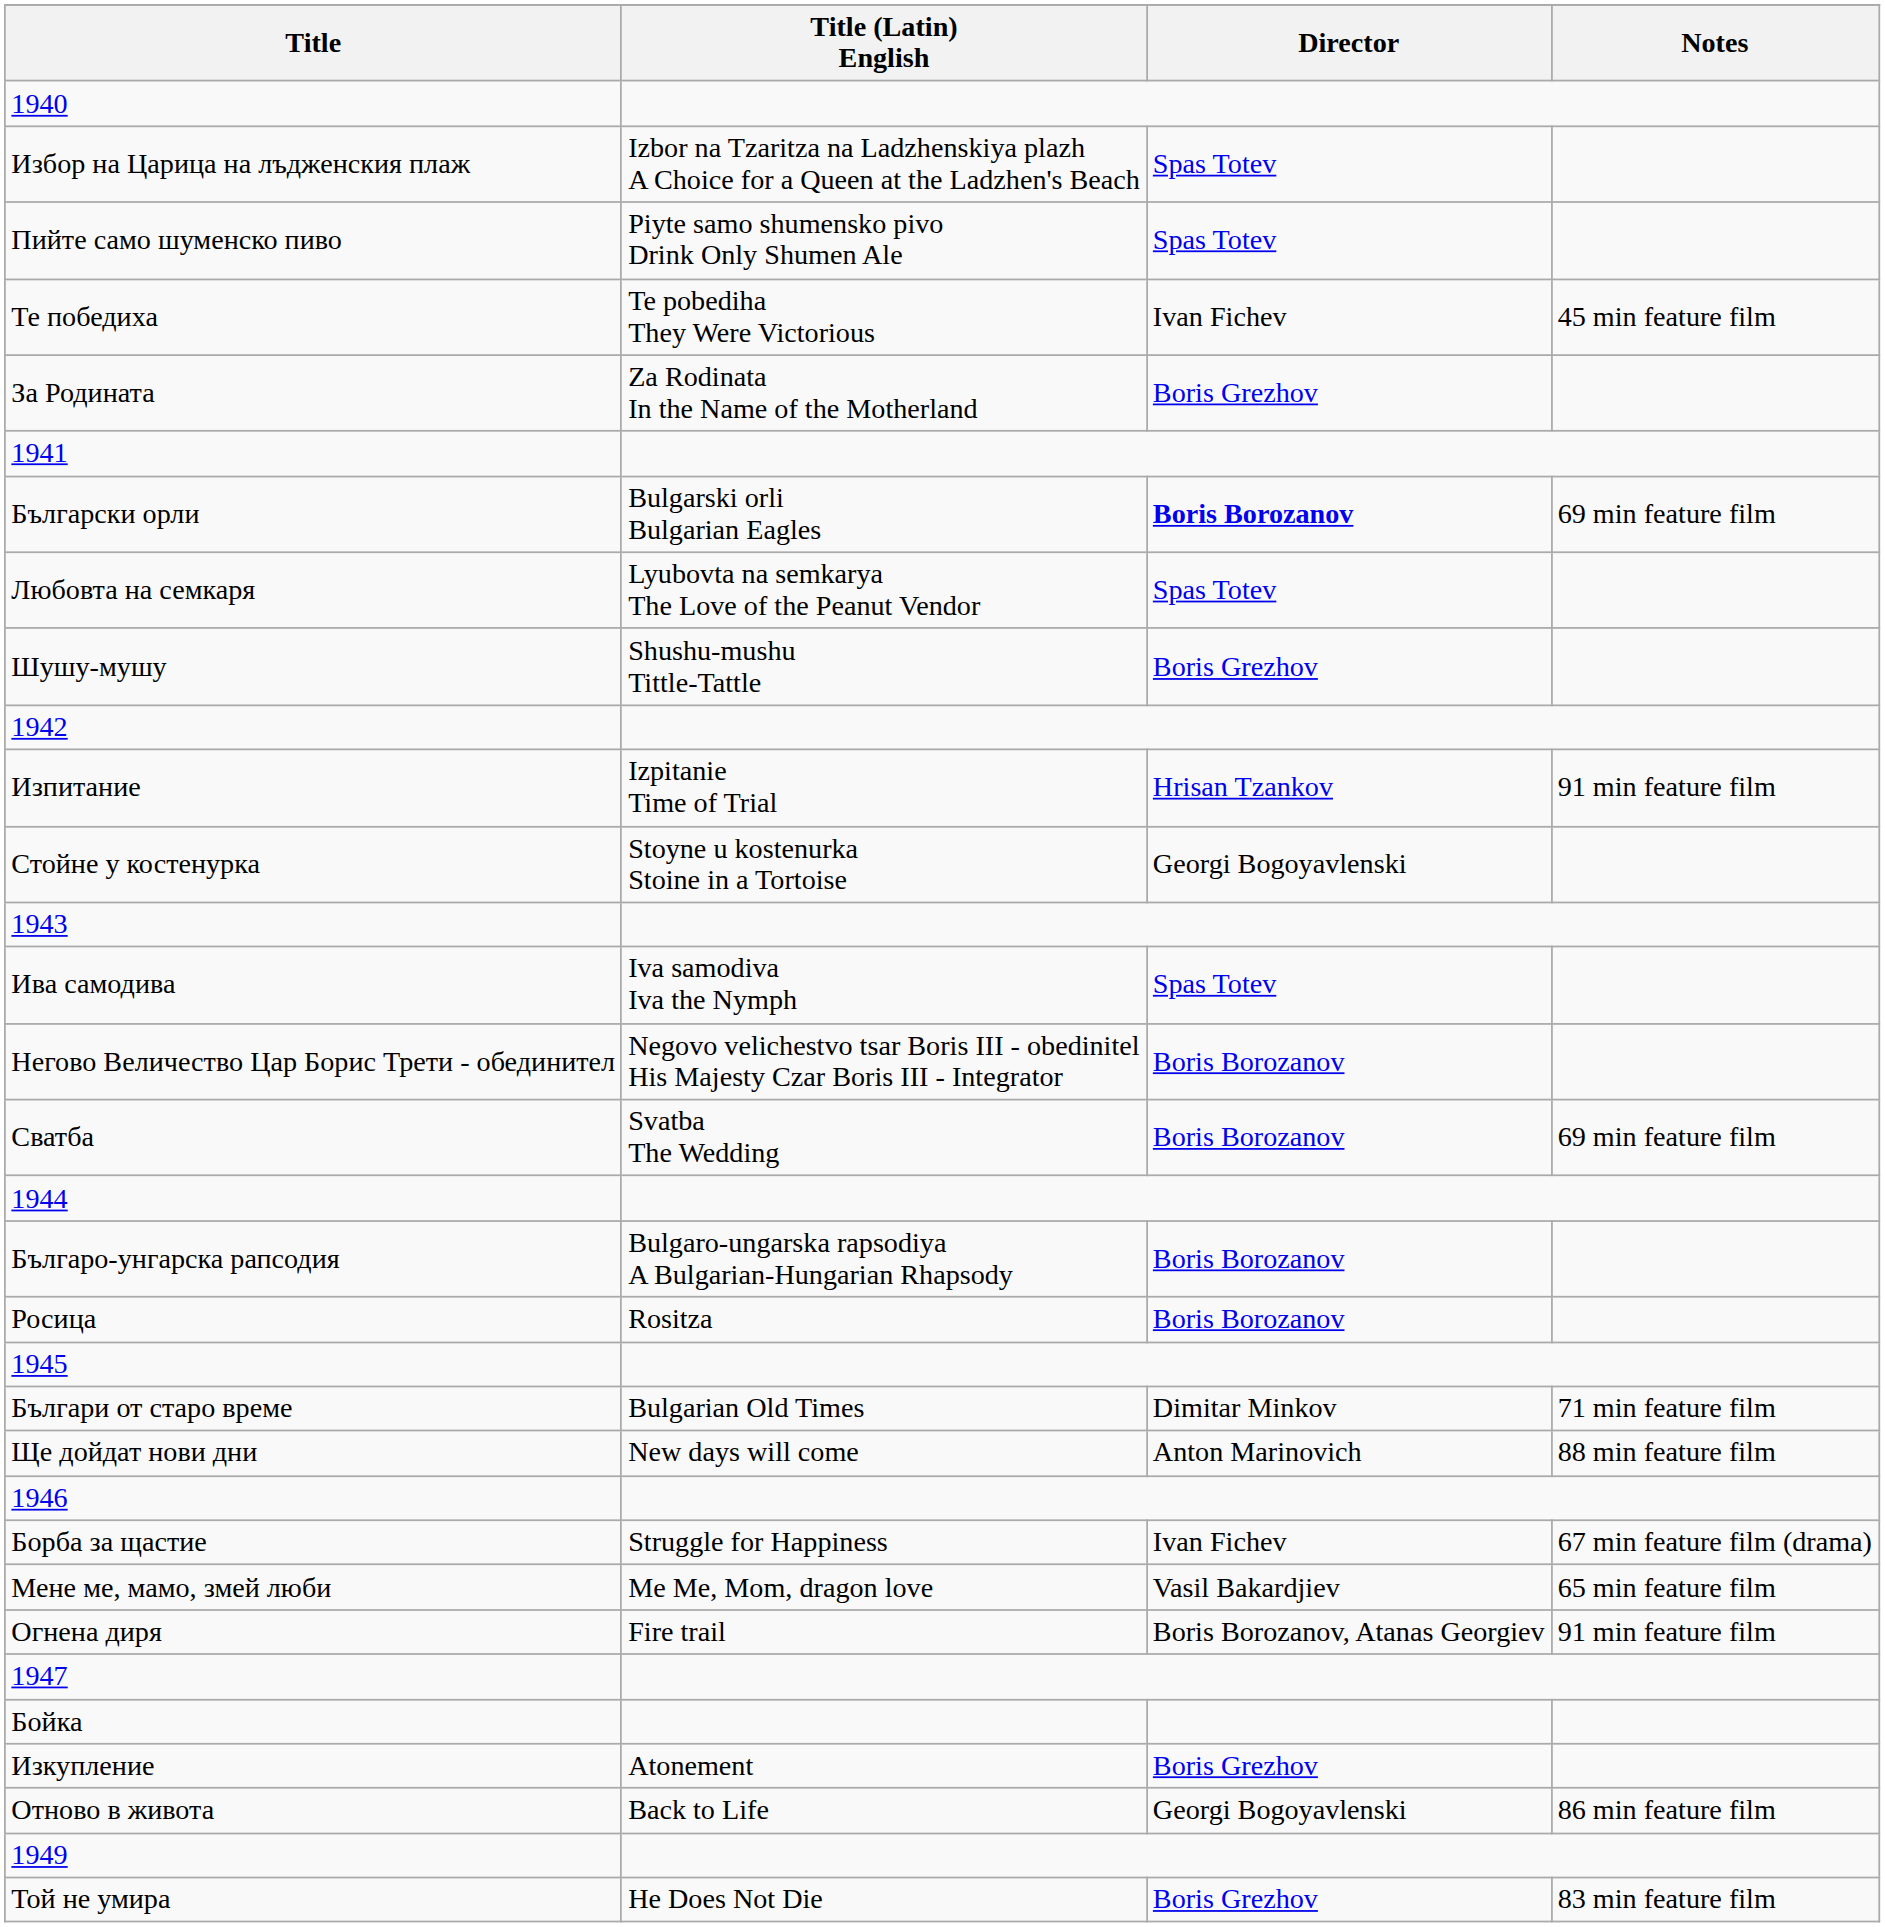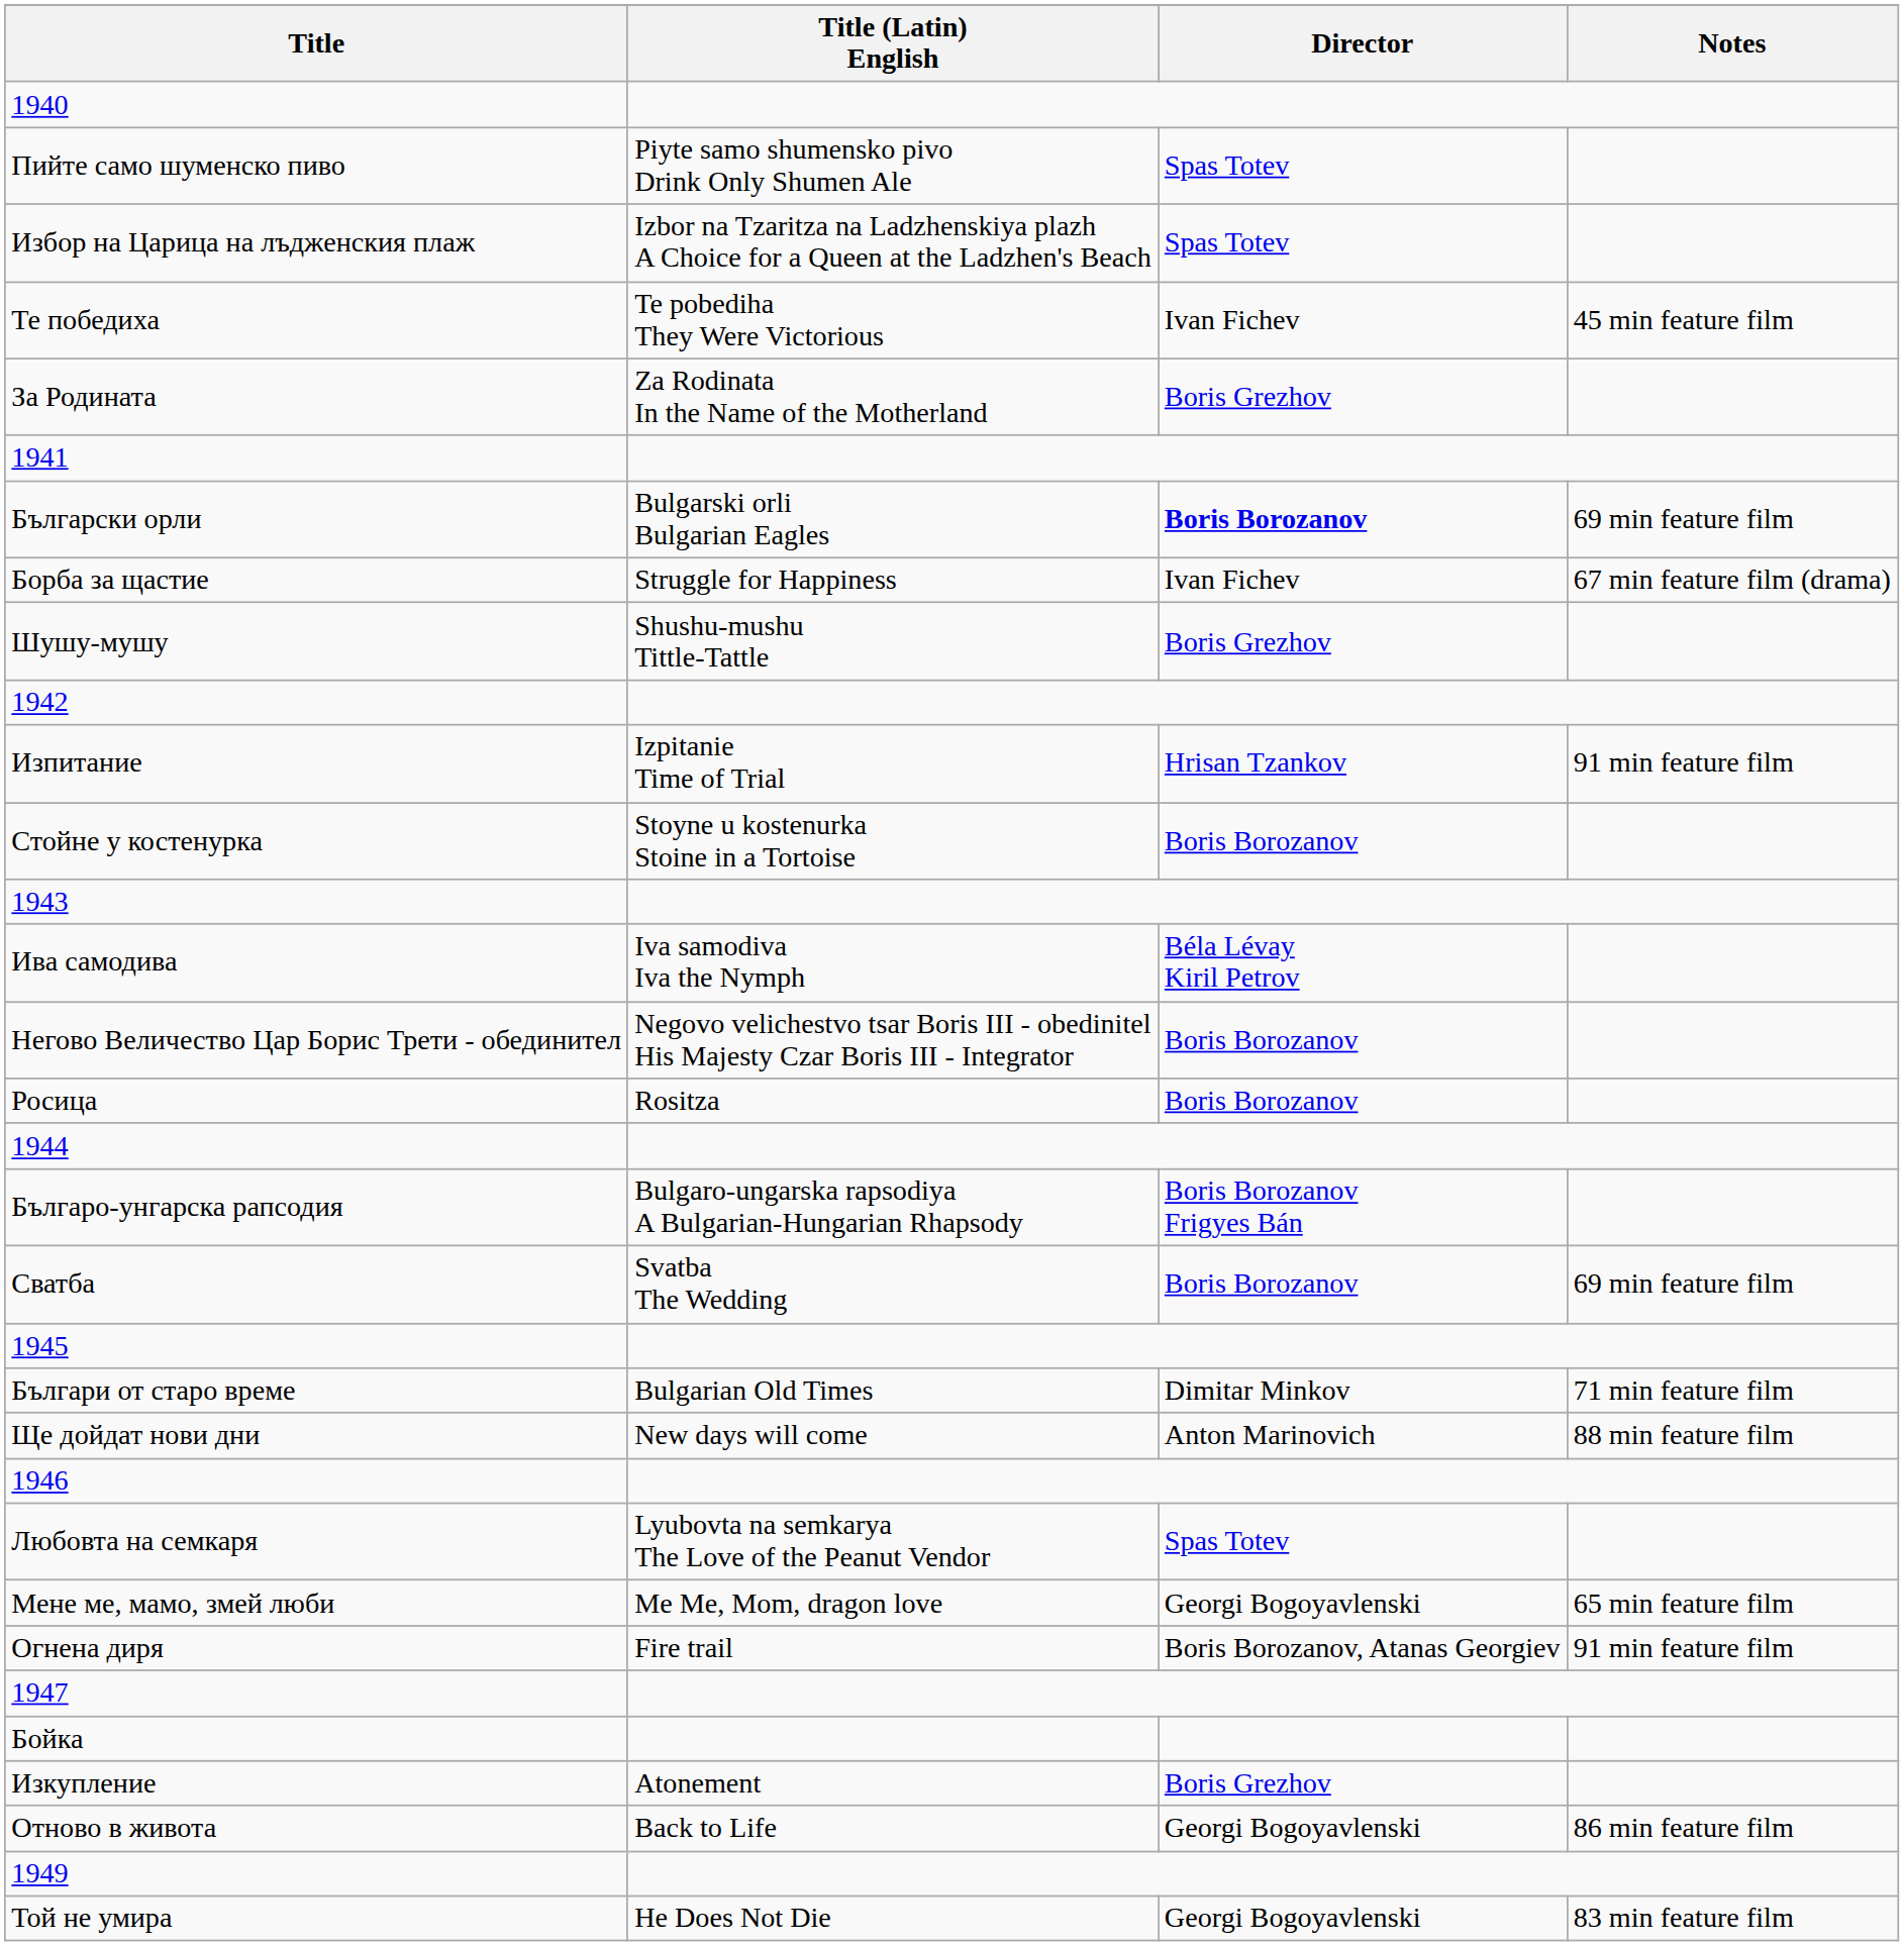 <table class="wikitable">
 <tr>
 </tr>
 <tr>
 <th>Title</th>
 <th>Title (Latin)<br>English</th>
 <th>Director</th>
 <th>Notes</th>
 </tr>
 <tr>
 <td><a href='#'>1940</a></td>
 </tr>
 <tr>
-<td>Избор на Царица на лъдженския плаж</td>
-<td>Izbor na Tzaritza na Ladzhenskiya plazh<br>A Choice for a Queen at the Ladzhen's Beach</td>
+<td>Пийте само шуменско пиво</td>
+<td>Piyte samo shumensko pivo<br>Drink Only Shumen Ale</td>
 <td><a href='#'>Spas Totev</a></td>
 <td></td>
 </tr>
 <tr>
-<td>Пийте само шуменско пиво</td>
-<td>Piyte samo shumensko pivo<br>Drink Only Shumen Ale</td>
+<td>Избор на Царица на лъдженския плаж</td>
+<td>Izbor na Tzaritza na Ladzhenskiya plazh<br>A Choice for a Queen at the Ladzhen's Beach</td>
 <td><a href='#'>Spas Totev</a></td>
 <td></td>
 </tr>
 <tr>
 <td>Те победиха</td>
 <td>Te pobediha<br>They Were Victorious</td>
 <td>Ivan Fichev</td>
 <td>45 min feature film</td>
 </tr>
 <tr>
 <td>За Родината</td>
 <td>Za Rodinata<br>In the Name of the Motherland</td>
 <td><a href='#'>Boris Grezhov</a></td>
 <td></td>
 </tr>
 <tr>
 <td><a href='#'>1941</a></td>
 </tr>
 <tr>
 <td>Български орли</td>
 <td>Bulgarski orli<br>Bulgarian Eagles</td>
 <td><strong><a href='#'>Boris Borozanov</a></strong></td>
 <td>69 min feature film</td>
 </tr>
 <tr>
-<td>Любовта на семкаря</td>
-<td>Lyubovta na semkarya<br>The Love of the Peanut Vendor</td>
-<td><a href='#'>Spas Totev</a></td>
-<td></td>
+<td>Борба за щастие</td>
+<td>Struggle for Happiness</td>
+<td>Ivan Fichev</td>
+<td>67 min feature film (drama)</td>
 </tr>
 <tr>
 <td>Шушу-мушу</td>
 <td>Shushu-mushu<br>Tittle-Tattle</td>
 <td><a href='#'>Boris Grezhov</a></td>
 <td></td>
 </tr>
 <tr>
 <td><a href='#'>1942</a></td>
 </tr>
 <tr>
 <td>Изпитание</td>
 <td>Izpitanie<br>Time of Trial</td>
 <td><a href='#'>Hrisan Tzankov</a></td>
 <td>91 min feature film</td>
 </tr>
 <tr>
 <td>Стойне у костенурка</td>
 <td>Stoyne u kostenurka<br>Stoine in a Tortoise</td>
-<td>Georgi Bogoyavlenski</td>
+<td><a href='#'>Boris Borozanov</a></td>
 <td></td>
 </tr>
 <tr>
 <td><a href='#'>1943</a></td>
 </tr>
 <tr>
 <td>Ива самодива</td>
 <td>Iva samodiva<br>Iva the Nymph</td>
-<td><a href='#'>Spas Totev</a></td>
+<td><a href='#'>Béla Lévay</a><br><a href='#'>Kiril Petrov</a></td>
 <td></td>
 </tr>
 <tr>
 <td>Негово Величество Цар Борис Трети - обединител</td>
 <td>Negovo velichestvo tsar Boris III - obedinitel<br>His Majesty Czar Boris III - Integrator</td>
 <td><a href='#'>Boris Borozanov</a></td>
 <td></td>
 </tr>
 <tr>
-<td>Сватба</td>
-<td>Svatba<br>The Wedding</td>
+<td>Росица</td>
+<td>Rositza</td>
 <td><a href='#'>Boris Borozanov</a></td>
-<td>69 min feature film</td>
+<td></td>
 </tr>
 <tr>
 <td><a href='#'>1944</a></td>
 </tr>
 <tr>
 <td>Българо-унгарска рапсодия</td>
 <td>Bulgaro-ungarska rapsodiya<br>A Bulgarian-Hungarian Rhapsody</td>
-<td><a href='#'>Boris Borozanov</a></td>
+<td><a href='#'>Boris Borozanov</a><br><a href='#'>Frigyes Bán</a></td>
 <td></td>
 </tr>
 <tr>
-<td>Росица</td>
-<td>Rositza</td>
+<td>Сватба</td>
+<td>Svatba<br>The Wedding</td>
 <td><a href='#'>Boris Borozanov</a></td>
-<td></td>
+<td>69 min feature film</td>
 </tr>
 <tr>
 <td><a href='#'>1945</a></td>
 </tr>
 <tr>
 <td>Българи от старо време</td>
 <td>Bulgarian Old Times</td>
 <td>Dimitar Minkov</td>
 <td>71 min feature film</td>
 </tr>
 <tr>
 <td>Ще дойдат нови дни</td>
 <td>New days will come</td>
 <td>Anton Marinovich</td>
 <td>88 min feature film</td>
 </tr>
 <tr>
 <td><a href='#'>1946</a></td>
 </tr>
 <tr>
-<td>Борба за щастие</td>
-<td>Struggle for Happiness</td>
-<td>Ivan Fichev</td>
-<td>67 min feature film (drama)</td>
+<td>Любовта на семкаря</td>
+<td>Lyubovta na semkarya<br>The Love of the Peanut Vendor</td>
+<td><a href='#'>Spas Totev</a></td>
+<td></td>
 </tr>
 <tr>
 <td>Мене ме, мамо, змей люби</td>
 <td>Me Me, Mom, dragon love</td>
-<td>Vasil Bakardjiev</td>
+<td>Georgi Bogoyavlenski</td>
 <td>65 min feature film</td>
 </tr>
 <tr>
 <td>Огнена диря</td>
 <td>Fire trail</td>
 <td>Boris Borozanov, Atanas Georgiev</td>
 <td>91 min feature film</td>
 </tr>
 <tr>
 <td><a href='#'>1947</a></td>
 </tr>
 <tr>
 <td>Бойка</td>
 <td></td>
 <td></td>
 <td></td>
 </tr>
 <tr>
 <td>Изкупление</td>
 <td>Atonement</td>
 <td><a href='#'>Boris Grezhov</a></td>
 <td></td>
 </tr>
 <tr>
 <td>Отново в живота</td>
 <td>Back to Life</td>
 <td>Georgi Bogoyavlenski</td>
 <td>86 min feature film</td>
 </tr>
 <tr>
 <td><a href='#'>1949</a></td>
 </tr>
 <tr>
 <td>Той не умира</td>
 <td>He Does Not Die</td>
-<td><a href='#'>Boris Grezhov</a></td>
+<td>Georgi Bogoyavlenski</td>
 <td>83 min feature film</td>
 </tr>
 </table>
